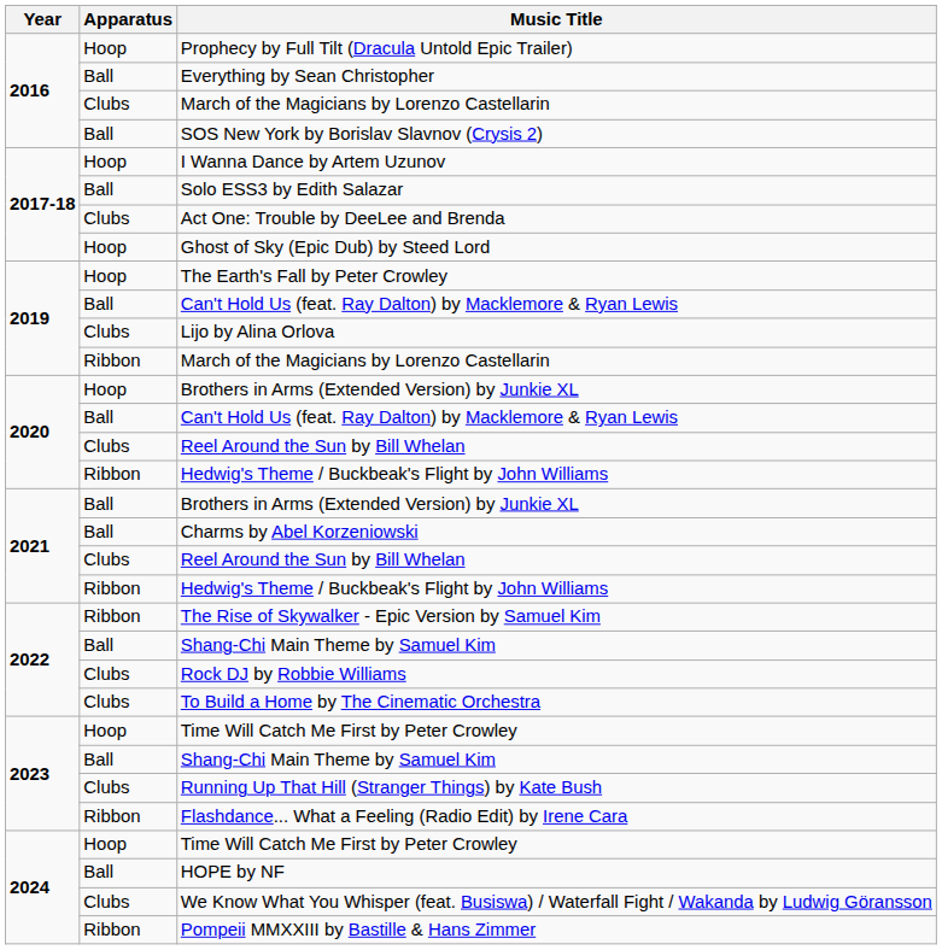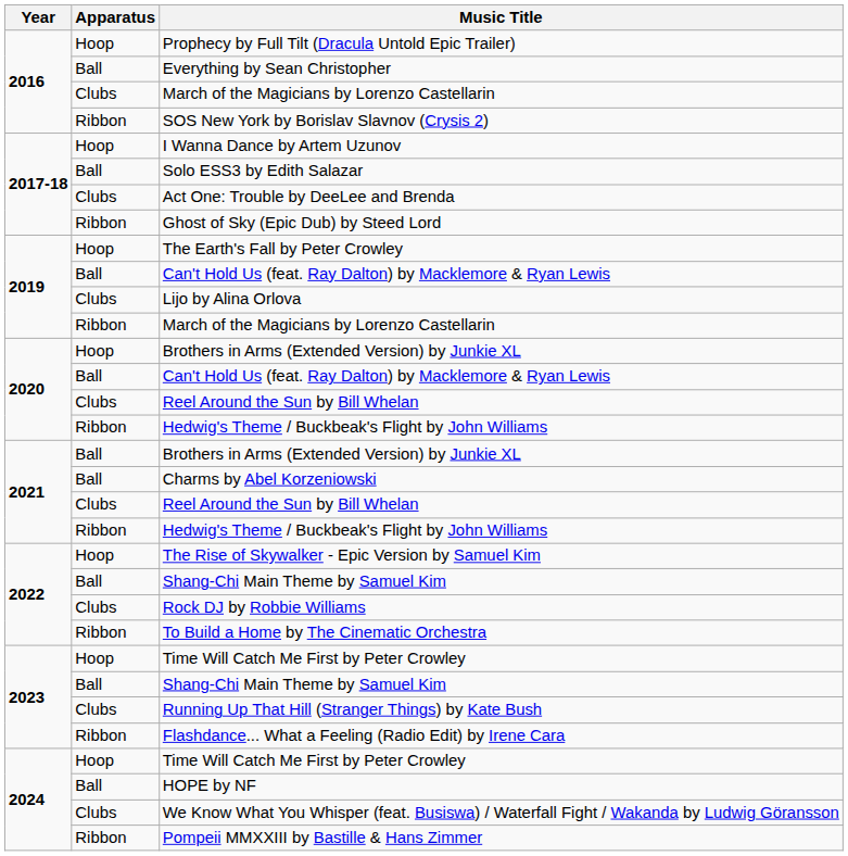 <table class="wikitable">
 <tr>
 <th>Year</th>
 <th>Apparatus</th>
 <th>Music Title</th>
 </tr>
 <tr>
 <td rowspan="4"><strong>2016</strong></td>
 <td>Hoop</td>
 <td>Prophecy by Full Tilt (<a href='#'>Dracula</a> Untold Epic Trailer)</td>
 </tr>
 <tr>
 <td>Ball</td>
 <td>Everything by Sean Christopher</td>
 </tr>
 <tr>
 <td>Clubs</td>
 <td>March of the Magicians by Lorenzo Castellarin</td>
 </tr>
 <tr>
-<td>Ball</td>
+<td>Ribbon</td>
 <td>SOS New York by Borislav Slavnov (<a href='#'>Crysis 2</a>)</td>
 </tr>
 <tr>
 <td rowspan="4"><strong>2017-18</strong></td>
 <td>Hoop</td>
 <td>I Wanna Dance by Artem Uzunov</td>
 </tr>
 <tr>
 <td>Ball</td>
 <td>Solo ESS3 by Edith Salazar</td>
 </tr>
 <tr>
 <td>Clubs</td>
 <td>Act One: Trouble by DeeLee and Brenda</td>
 </tr>
 <tr>
-<td>Hoop</td>
+<td>Ribbon</td>
 <td>Ghost of Sky (Epic Dub) by Steed Lord</td>
 </tr>
 <tr>
 <td rowspan="4"><strong>2019</strong></td>
 <td>Hoop</td>
 <td>The Earth's Fall by Peter Crowley</td>
 </tr>
 <tr>
 <td>Ball</td>
 <td><a href='#'>Can't Hold Us</a> (feat. <a href='#'>Ray Dalton</a>) by <a href='#'>Macklemore</a> & <a href='#'>Ryan Lewis</a></td>
 </tr>
 <tr>
 <td>Clubs</td>
 <td>Lijo by Alina Orlova</td>
 </tr>
 <tr>
 <td>Ribbon</td>
 <td>March of the Magicians by Lorenzo Castellarin</td>
 </tr>
 <tr>
 <td rowspan="4"><strong>2020</strong></td>
 <td>Hoop</td>
 <td>Brothers in Arms (Extended Version) by <a href='#'>Junkie XL</a></td>
 </tr>
 <tr>
 <td>Ball</td>
 <td><a href='#'>Can't Hold Us</a> (feat. <a href='#'>Ray Dalton</a>) by <a href='#'>Macklemore</a> & <a href='#'>Ryan Lewis</a></td>
 </tr>
 <tr>
 <td>Clubs</td>
 <td><a href='#'>Reel Around the Sun</a> by <a href='#'>Bill Whelan</a></td>
 </tr>
 <tr>
 <td>Ribbon</td>
 <td><a href='#'>Hedwig's Theme</a> / Buckbeak's Flight by <a href='#'>John Williams</a></td>
 </tr>
 <tr>
 <td rowspan="4"><strong>2021</strong></td>
 <td>Ball</td>
 <td>Brothers in Arms (Extended Version) by <a href='#'>Junkie XL</a></td>
 </tr>
 <tr>
 <td>Ball</td>
 <td>Charms by <a href='#'>Abel Korzeniowski</a></td>
 </tr>
 <tr>
 <td>Clubs</td>
 <td><a href='#'>Reel Around the Sun</a> by <a href='#'>Bill Whelan</a></td>
 </tr>
 <tr>
 <td>Ribbon</td>
 <td><a href='#'>Hedwig's Theme</a> / Buckbeak's Flight by <a href='#'>John Williams</a></td>
 </tr>
 <tr>
 <td rowspan="4"><strong>2022</strong></td>
-<td>Ribbon</td>
+<td>Hoop</td>
 <td><a href='#'>The Rise of Skywalker</a> - Epic Version by <a href='#'>Samuel Kim</a></td>
 </tr>
 <tr>
 <td>Ball</td>
 <td><a href='#'>Shang-Chi</a> Main Theme by <a href='#'>Samuel Kim</a></td>
 </tr>
 <tr>
 <td>Clubs</td>
 <td><a href='#'>Rock DJ</a> by <a href='#'>Robbie Williams</a></td>
 </tr>
 <tr>
-<td>Clubs</td>
+<td>Ribbon</td>
 <td><a href='#'>To Build a Home</a> by <a href='#'>The Cinematic Orchestra</a></td>
 </tr>
 <tr>
 <td rowspan="4"><strong>2023</strong></td>
 <td>Hoop</td>
 <td>Time Will Catch Me First by Peter Crowley</td>
 </tr>
 <tr>
 <td>Ball</td>
 <td><a href='#'>Shang-Chi</a> Main Theme by <a href='#'>Samuel Kim</a></td>
 </tr>
 <tr>
 <td>Clubs</td>
 <td><a href='#'>Running Up That Hill</a> (<a href='#'>Stranger Things</a>) by <a href='#'>Kate Bush</a></td>
 </tr>
 <tr>
 <td>Ribbon</td>
 <td><a href='#'>Flashdance</a>... What a Feeling (Radio Edit) by <a href='#'>Irene Cara</a></td>
 </tr>
 <tr>
 <td rowspan="4"><strong>2024</strong></td>
 <td>Hoop</td>
 <td>Time Will Catch Me First by Peter Crowley</td>
 </tr>
 <tr>
 <td>Ball</td>
 <td>HOPE by NF</td>
 </tr>
 <tr>
 <td>Clubs</td>
 <td>We Know What You Whisper (feat. <a href='#'>Busiswa</a>) / Waterfall Fight / <a href='#'>Wakanda</a> by <a href='#'>Ludwig Göransson</a></td>
 </tr>
 <tr>
 <td>Ribbon</td>
 <td><a href='#'>Pompeii</a> MMXXIII by <a href='#'>Bastille</a> & <a href='#'>Hans Zimmer</a></td>
 </tr>
 </table>
